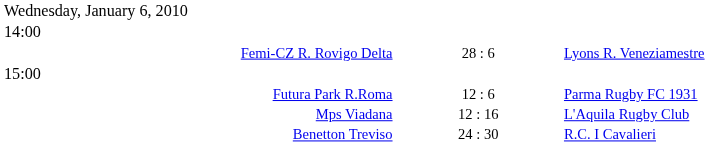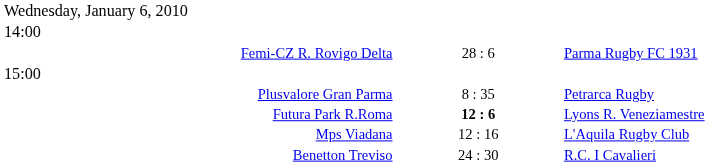 <table style="width:70%;" cellspacing="1">
 <tr>
 <th width=35%></th>
 <th width=15%></th>
 <th></th>
 </tr>
 <tr>
 <td>Wednesday, January 6, 2010</td>
 </tr>
 <tr>
 <td>14:00</td>
 </tr>
 <tr style=font-size:90%>
 <td align=right><a href='#'>Femi-CZ R. Rovigo Delta</a></td>
 <td align=center>28 : 6</td>
-<td><a href='#'>Lyons R. Veneziamestre</a></td>
+<td><a href='#'>Parma Rugby FC 1931</a></td>
 </tr>
 <tr>
 <td>15:00</td>
 </tr>
 <tr style=font-size:90%>
+<td align=right><a href='#'>Plusvalore Gran Parma</a></td>
+<td align=center>8 : 35</td>
+<td><a href='#'>Petrarca Rugby</a></td>
+</tr>
+<tr style=font-size:90%>
 <td align=right><a href='#'>Futura Park R.Roma</a></td>
-<td align=center>12 : 6</td>
-<td><a href='#'>Parma Rugby FC 1931</a></td>
+<td align=center><strong>12 : 6</strong></td>
+<td><a href='#'>Lyons R. Veneziamestre</a></td>
 </tr>
 <tr style=font-size:90%>
 <td align=right><a href='#'>Mps Viadana</a></td>
 <td align=center>12 : 16</td>
 <td><a href='#'>L'Aquila Rugby Club</a></td>
 </tr>
 <tr style=font-size:90%>
 <td align=right><a href='#'>Benetton Treviso</a></td>
 <td align=center>24 : 30</td>
 <td><a href='#'>R.C. I Cavalieri</a></td>
 </tr>
 </table>
